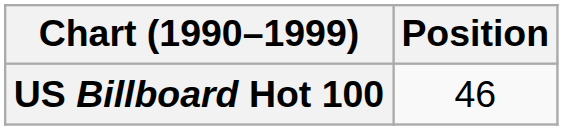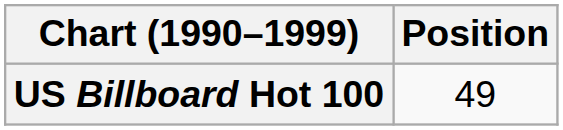 <table class="wikitable plainrowheaders" style="text-align:center;">
 <tr>
 <th>Chart (1990–1999)</th>
 <th>Position</th>
 </tr>
 <tr>
 <th scope="row">US <em>Billboard</em> Hot 100</th>
-<td>46</td>
+<td>49</td>
 </tr>
 </table>
